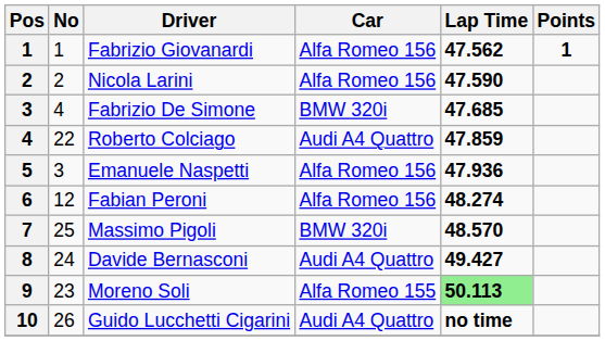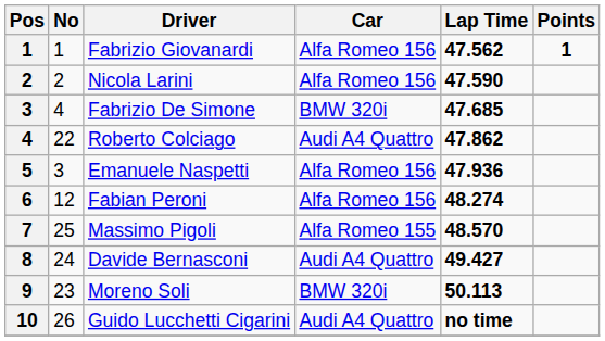 <table class="wikitable" style="font-size: 85%;">
 <tr>
 <th>Pos</th>
 <th>No</th>
 <th>Driver</th>
 <th>Car</th>
 <th>Lap Time</th>
 <th>Points</th>
 </tr>
 <tr>
 <th>1</th>
 <td>1</td>
 <td> <a href='#'>Fabrizio Giovanardi</a></td>
 <td><a href='#'>Alfa Romeo 156</a></td>
 <td><strong>47.562</strong></td>
 <td align=center><strong>1</strong></td>
 </tr>
 <tr>
 <th>2</th>
 <td>2</td>
 <td> <a href='#'>Nicola Larini</a></td>
 <td><a href='#'>Alfa Romeo 156</a></td>
 <td><strong>47.590</strong></td>
 <td></td>
 </tr>
 <tr>
 <th>3</th>
 <td>4</td>
 <td> <a href='#'>Fabrizio De Simone</a></td>
 <td><a href='#'>BMW 320i</a></td>
 <td><strong>47.685</strong></td>
 <td></td>
 </tr>
 <tr>
 <th>4</th>
 <td>22</td>
 <td> <a href='#'>Roberto Colciago</a></td>
 <td><a href='#'>Audi A4 Quattro</a></td>
-<td><strong>47.859</strong></td>
+<td><strong>47.862</strong></td>
 <td></td>
 </tr>
 <tr>
 <th>5</th>
 <td>3</td>
 <td> <a href='#'>Emanuele Naspetti</a></td>
 <td><a href='#'>Alfa Romeo 156</a></td>
 <td><strong>47.936</strong></td>
 <td></td>
 </tr>
 <tr>
 <th>6</th>
 <td>12</td>
 <td> <a href='#'>Fabian Peroni</a></td>
 <td><a href='#'>Alfa Romeo 156</a></td>
 <td><strong>48.274</strong></td>
 <td></td>
 </tr>
 <tr>
 <th>7</th>
 <td>25</td>
 <td> <a href='#'>Massimo Pigoli</a></td>
-<td><a href='#'>BMW 320i</a></td>
+<td><a href='#'>Alfa Romeo 155</a></td>
 <td><strong>48.570</strong></td>
 <td></td>
 </tr>
 <tr>
 <th>8</th>
 <td>24</td>
 <td> <a href='#'>Davide Bernasconi</a></td>
 <td><a href='#'>Audi A4 Quattro</a></td>
 <td><strong>49.427</strong></td>
 <td></td>
 </tr>
 <tr>
 <th>9</th>
 <td>23</td>
 <td> <a href='#'>Moreno Soli</a></td>
-<td><a href='#'>Alfa Romeo 155</a></td>
-<td style="background: lightgreen;"><strong>50.113</strong></td>
+<td><a href='#'>BMW 320i</a></td>
+<td><strong>50.113</strong></td>
 <td></td>
 </tr>
 <tr>
 <th>10</th>
 <td>26</td>
 <td> <a href='#'>Guido Lucchetti Cigarini</a></td>
 <td><a href='#'>Audi A4 Quattro</a></td>
 <td><strong>no time</strong></td>
 <td></td>
 </tr>
 <tr>
 </tr>
 </table>
